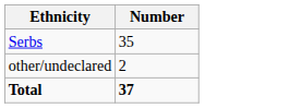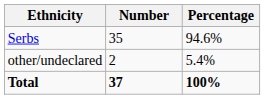 <table class="wikitable">
 <tr>
 <th width="100px">Ethnicity</th>
 <th width="80px">Number</th>
+<th width="80px">Percentage</th>
 </tr>
 <tr>
 <td><a href='#'>Serbs</a></td>
 <td>35</td>
+<td>94.6%</td>
 </tr>
 <tr>
 <td>other/undeclared</td>
 <td>2</td>
+<td>5.4%</td>
 </tr>
 <tr>
 <td><strong>Total</strong></td>
 <td><strong>37</strong></td>
+<td><strong>100%</strong></td>
 </tr>
 </table>
